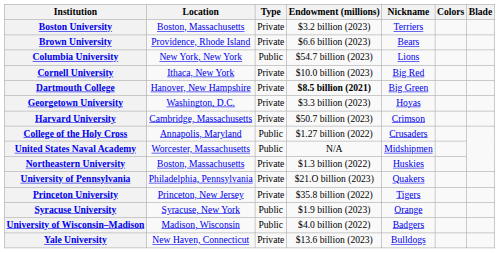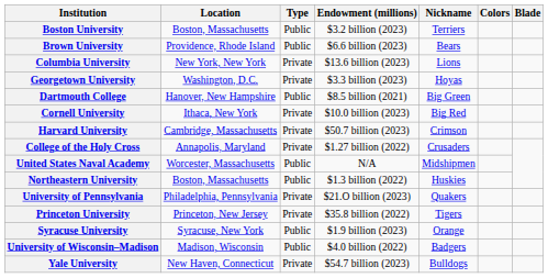 <table class="wikitable sortable plainrowheaders" style="text-align: center;">
 <tr>
 <th scope="col">Institution</th>
 <th scope="col">Location</th>
 <th scope="col">Type</th>
 <th scope="col">Endowment (millions)</th>
 <th scope="col">Nickname</th>
 <th class="unsortable" scope="col">Colors</th>
 <th class="unsortable" scope="col">Blade</th>
 </tr>
 <tr>
 <th><a href='#'>Boston University</a></th>
 <td><a href='#'>Boston, Massachusetts</a></td>
-<td rowspan="1">Private</td>
+<td rowspan="1">Public</td>
 <td>$3.2 billion (2023)</td>
 <td><a href='#'>Terriers</a></td>
 <td></td>
 </tr>
 <tr>
 <th><a href='#'>Brown University</a></th>
 <td><a href='#'>Providence, Rhode Island</a></td>
-<td rowspan="1">Private</td>
+<td rowspan="1">Public</td>
 <td>$6.6 billion (2023)</td>
 <td><a href='#'>Bears</a></td>
 <td></td>
 <td></td>
 </tr>
 <tr>
 <th><a href='#'>Columbia University</a></th>
 <td><a href='#'>New York, New York</a></td>
+<td rowspan="1">Private</td>
+<td>$13.6 billion (2023)</td>
+<td><a href='#'>Lions</a></td>
+<td></td>
+<td></td>
+</tr>
+<tr>
+<th><a href='#'>Georgetown University</a></th>
+<td><a href='#'>Washington, D.C.</a></td>
+<td rowspan="1">Private</td>
+<td>$3.3 billion (2023)</td>
+<td><a href='#'>Hoyas</a></td>
+<td></td>
+<td></td>
+</tr>
+<tr>
+<th><a href='#'>Dartmouth College</a></th>
+<td><a href='#'>Hanover, New Hampshire</a></td>
 <td rowspan="1">Public</td>
-<td>$54.7 billion (2023)</td>
-<td><a href='#'>Lions</a></td>
+<td>$8.5 billion (2021)</td>
+<td><a href='#'>Big Green</a></td>
 <td></td>
 <td></td>
 </tr>
 <tr>
 <th><a href='#'>Cornell University</a></th>
 <td><a href='#'>Ithaca, New York</a></td>
 <td rowspan="1">Private</td>
 <td>$10.0 billion (2023)</td>
 <td><a href='#'>Big Red</a></td>
-<td></td>
-<td></td>
-</tr>
-<tr>
-<th><a href='#'>Dartmouth College</a></th>
-<td><a href='#'>Hanover, New Hampshire</a></td>
-<td rowspan="1">Private</td>
-<td><strong>$8.5 billion (2021)</strong></td>
-<td><a href='#'>Big Green</a></td>
-<td></td>
-<td></td>
-</tr>
-<tr>
-<th><a href='#'>Georgetown University</a></th>
-<td><a href='#'>Washington, D.C.</a></td>
-<td rowspan="1">Private</td>
-<td>$3.3 billion (2023)</td>
-<td><a href='#'>Hoyas</a></td>
 <td></td>
 <td></td>
 </tr>
 <tr>
 <th><a href='#'>Harvard University</a></th>
 <td><a href='#'>Cambridge, Massachusetts</a></td>
 <td rowspan="1">Private</td>
 <td>$50.7 billion (2023)</td>
 <td><a href='#'>Crimson</a></td>
 <td></td>
 <td></td>
 </tr>
 <tr>
 <th><a href='#'>College of the Holy Cross</a></th>
 <td><a href='#'>Annapolis, Maryland</a></td>
-<td rowspan="1">Public</td>
+<td rowspan="1">Private</td>
 <td>$1.27 billion (2022)</td>
 <td><a href='#'>Crusaders</a></td>
 <td></td>
 </tr>
 <tr>
 <th><a href='#'>United States Naval Academy</a></th>
 <td><a href='#'>Worcester, Massachusetts</a></td>
 <td rowspan="1">Public</td>
 <td>N/A</td>
 <td><a href='#'>Midshipmen</a></td>
 <td></td>
 </tr>
 <tr>
 <th><a href='#'>Northeastern University</a></th>
 <td><a href='#'>Boston, Massachusetts</a></td>
-<td rowspan="1">Private</td>
+<td rowspan="1">Public</td>
 <td>$1.3 billion (2022)</td>
 <td><a href='#'>Huskies</a></td>
 <td></td>
 </tr>
 <tr>
 <th><a href='#'>University of Pennsylvania</a></th>
 <td><a href='#'>Philadelphia, Pennsylvania</a></td>
 <td rowspan="1">Private</td>
 <td>$21.O billion (2023)</td>
 <td><a href='#'>Quakers</a></td>
 <td></td>
 <td></td>
 </tr>
 <tr>
 <th><a href='#'>Princeton University</a></th>
 <td><a href='#'>Princeton, New Jersey</a></td>
 <td rowspan="1">Private</td>
 <td>$35.8 billion (2022)</td>
 <td><a href='#'>Tigers</a></td>
 <td></td>
 <td></td>
 </tr>
 <tr>
 <th><a href='#'>Syracuse University</a></th>
 <td><a href='#'>Syracuse, New York</a></td>
 <td rowspan="1">Public</td>
 <td>$1.9 billion (2023)</td>
 <td><a href='#'>Orange</a></td>
 <td></td>
 <td></td>
 </tr>
 <tr>
 <th><a href='#'>University of Wisconsin–Madison</a></th>
 <td><a href='#'>Madison, Wisconsin</a></td>
 <td rowspan="1">Public</td>
 <td>$4.0 billion (2022)</td>
 <td><a href='#'>Badgers</a></td>
 <td></td>
 <td></td>
 </tr>
 <tr>
 <th><a href='#'>Yale University</a></th>
 <td><a href='#'>New Haven, Connecticut</a></td>
 <td rowspan="1">Private</td>
-<td>$13.6 billion (2023)</td>
+<td>$54.7 billion (2023)</td>
 <td><a href='#'>Bulldogs</a></td>
 <td></td>
 <td></td>
 </tr>
 </table>
